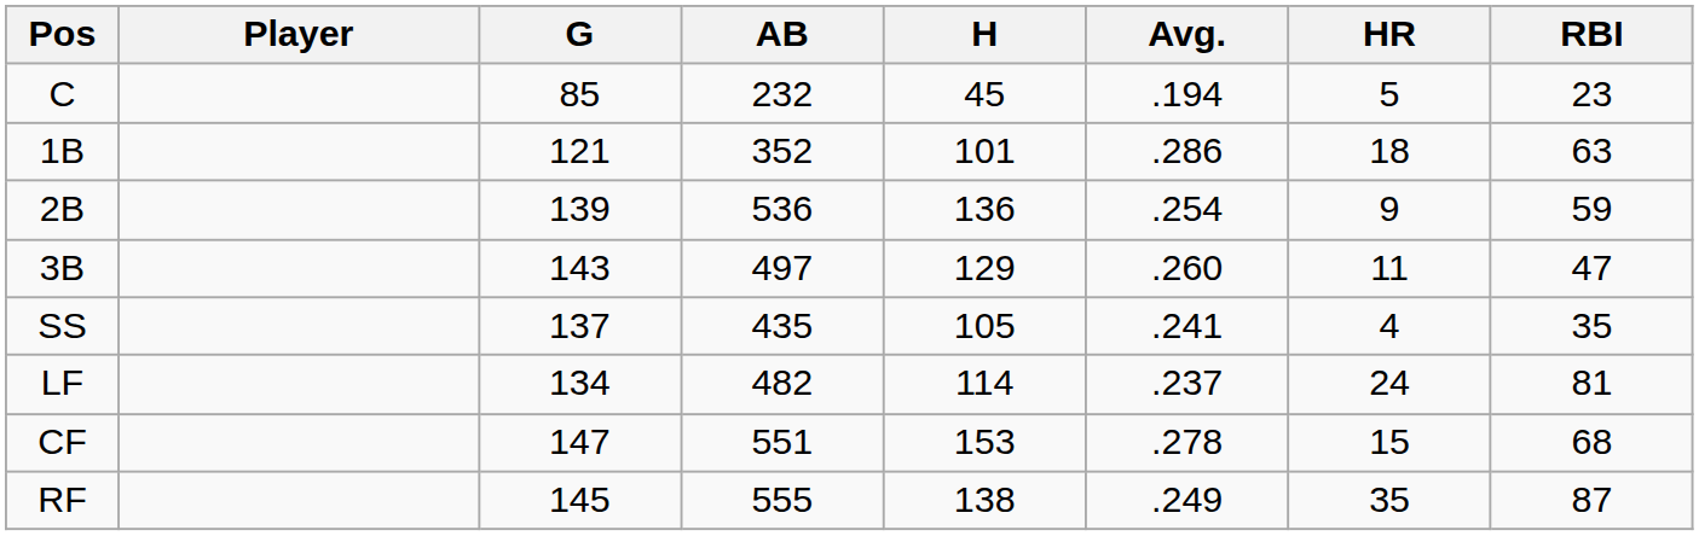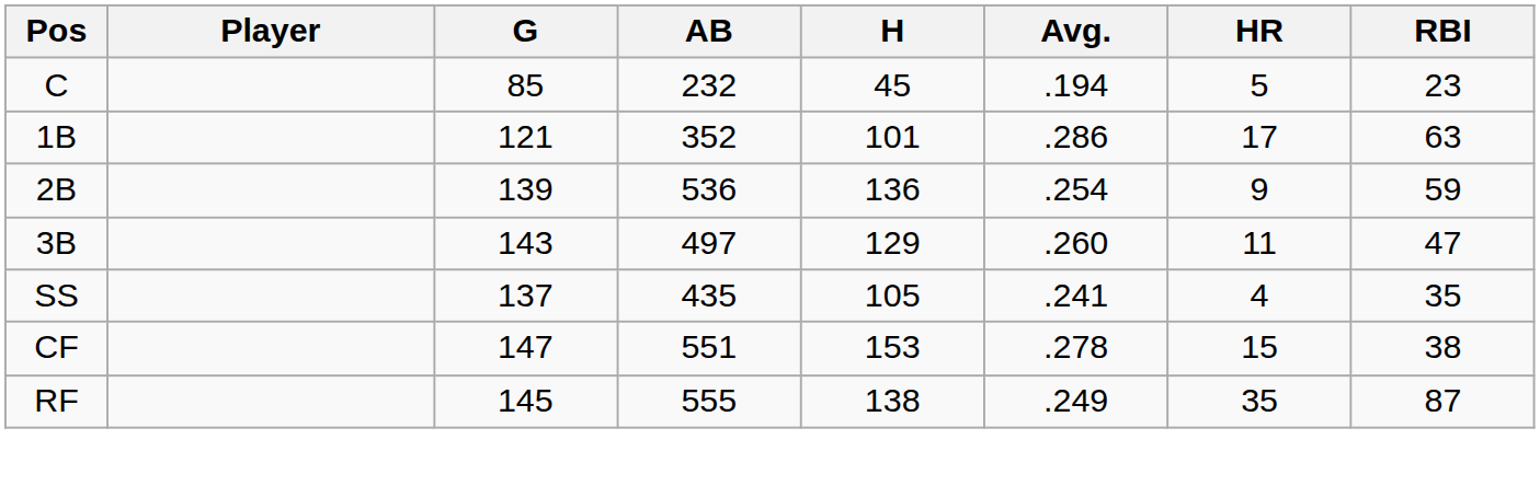 <table class="wikitable sortable">
 <tr>
 <th bgcolor="#DDDDFF" width="5%">Pos</th>
 <th bgcolor="#DDDDFF" width="16%">Player</th>
 <th bgcolor="#DDDDFF" width="9%">G</th>
 <th bgcolor="#DDDDFF" width="9%">AB</th>
 <th bgcolor="#DDDDFF" width="9%">H</th>
 <th bgcolor="#DDDDFF" width="9%">Avg.</th>
 <th bgcolor="#DDDDFF" width="9%">HR</th>
 <th bgcolor="#DDDDFF" width="9%">RBI</th>
 </tr>
 <tr align="center">
 <td>C</td>
 <td></td>
 <td>85</td>
 <td>232</td>
 <td>45</td>
 <td>.194</td>
 <td>5</td>
 <td>23</td>
 </tr>
 <tr align="center">
 <td>1B</td>
 <td></td>
 <td>121</td>
 <td>352</td>
 <td>101</td>
 <td>.286</td>
-<td>18</td>
+<td>17</td>
 <td>63</td>
 </tr>
 <tr align="center">
 <td>2B</td>
 <td></td>
 <td>139</td>
 <td>536</td>
 <td>136</td>
 <td>.254</td>
 <td>9</td>
 <td>59</td>
 </tr>
 <tr align="center">
 <td>3B</td>
 <td></td>
 <td>143</td>
 <td>497</td>
 <td>129</td>
 <td>.260</td>
 <td>11</td>
 <td>47</td>
 </tr>
 <tr align="center">
 <td>SS</td>
 <td></td>
 <td>137</td>
 <td>435</td>
 <td>105</td>
 <td>.241</td>
 <td>4</td>
 <td>35</td>
 </tr>
 <tr align="center">
-<td>LF</td>
-<td></td>
-<td>134</td>
-<td>482</td>
-<td>114</td>
-<td>.237</td>
-<td>24</td>
-<td>81</td>
-</tr>
-<tr align="center">
 <td>CF</td>
 <td></td>
 <td>147</td>
 <td>551</td>
 <td>153</td>
 <td>.278</td>
 <td>15</td>
-<td>68</td>
+<td>38</td>
 </tr>
 <tr align="center">
 <td>RF</td>
 <td></td>
 <td>145</td>
 <td>555</td>
 <td>138</td>
 <td>.249</td>
 <td>35</td>
 <td>87</td>
 </tr>
 </table>
